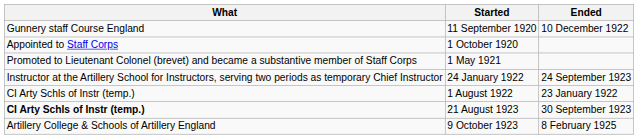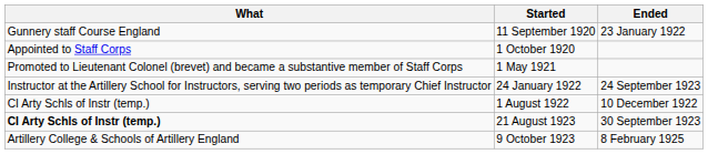 <table class="wikitable">
 <tr>
 <th>What</th>
 <th>Started</th>
 <th>Ended</th>
 </tr>
 <tr>
 <td>Gunnery staff Course England</td>
 <td>11 September 1920</td>
-<td>10 December 1922</td>
+<td>23 January 1922</td>
 </tr>
 <tr>
 <td>Appointed to <a href='#'>Staff Corps</a></td>
 <td>1 October 1920</td>
 <td></td>
 </tr>
 <tr>
 <td>Promoted to Lieutenant Colonel (brevet) and became a substantive member of Staff Corps</td>
 <td>1 May 1921</td>
 <td></td>
 </tr>
 <tr>
 <td>Instructor at the Artillery School for Instructors, serving two periods as temporary Chief Instructor</td>
 <td>24 January 1922</td>
 <td>24 September 1923</td>
 </tr>
 <tr>
 <td>CI Arty Schls of Instr (temp.)</td>
 <td>1 August 1922</td>
-<td>23 January 1922</td>
+<td>10 December 1922</td>
 </tr>
 <tr>
 <td><strong>CI Arty Schls of Instr (temp.)</strong></td>
 <td>21 August 1923</td>
 <td>30 September 1923</td>
 </tr>
 <tr>
 <td>Artillery College & Schools of Artillery England</td>
 <td>9 October 1923</td>
 <td>8 February 1925</td>
 </tr>
 </table>
